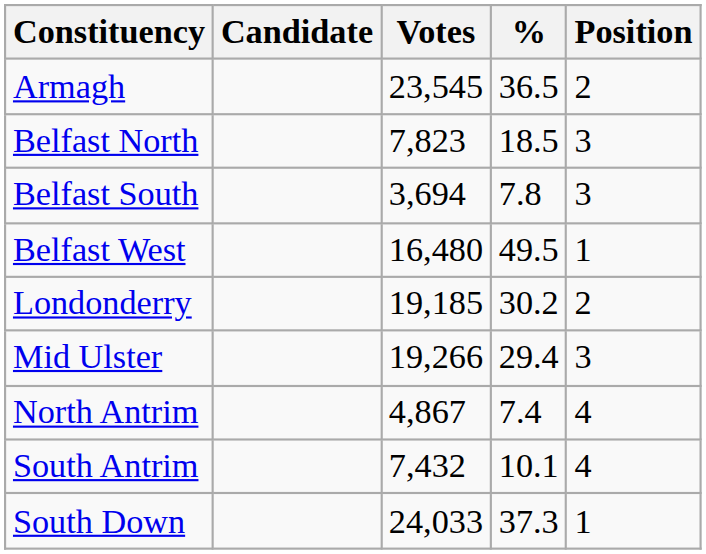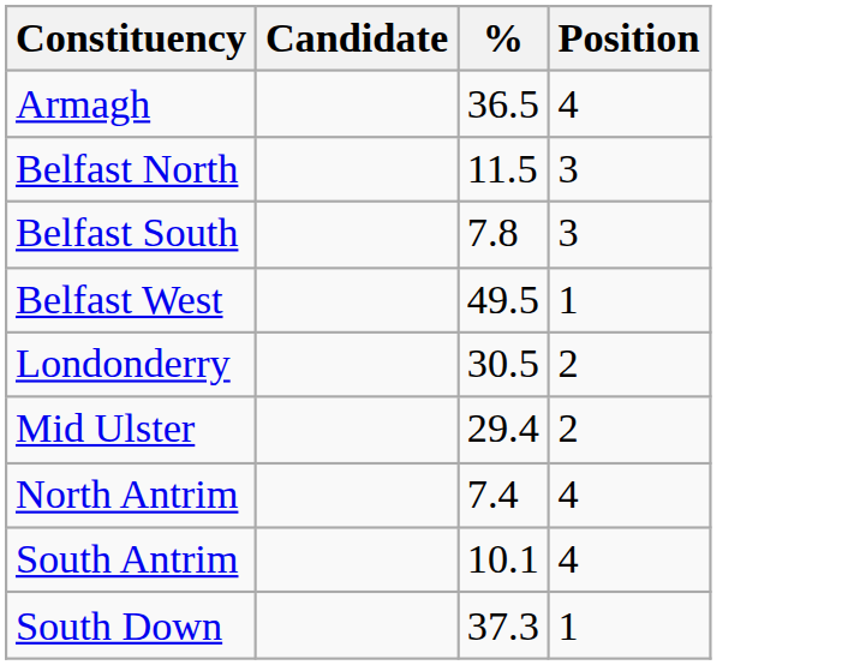 <table class="wikitable sortable">
 <tr>
 <th>Constituency</th>
 <th>Candidate</th>
-<th>Votes</th>
 <th>%</th>
 <th>Position</th>
 </tr>
 <tr>
 <td><a href='#'>Armagh</a></td>
 <td></td>
-<td>23,545</td>
 <td>36.5</td>
-<td>2</td>
+<td>4</td>
 </tr>
 <tr>
 <td><a href='#'>Belfast North</a></td>
 <td></td>
-<td>7,823</td>
-<td>18.5</td>
+<td>11.5</td>
 <td>3</td>
 </tr>
 <tr>
 <td><a href='#'>Belfast South</a></td>
 <td></td>
-<td>3,694</td>
 <td>7.8</td>
 <td>3</td>
 </tr>
 <tr>
 <td><a href='#'>Belfast West</a></td>
 <td></td>
-<td>16,480</td>
 <td>49.5</td>
 <td>1</td>
 </tr>
 <tr>
 <td><a href='#'>Londonderry</a></td>
 <td></td>
-<td>19,185</td>
-<td>30.2</td>
+<td>30.5</td>
 <td>2</td>
 </tr>
 <tr>
 <td><a href='#'>Mid Ulster</a></td>
 <td></td>
-<td>19,266</td>
 <td>29.4</td>
-<td>3</td>
+<td>2</td>
 </tr>
 <tr>
 <td><a href='#'>North Antrim</a></td>
 <td></td>
-<td>4,867</td>
 <td>7.4</td>
 <td>4</td>
 </tr>
 <tr>
 <td><a href='#'>South Antrim</a></td>
 <td></td>
-<td>7,432</td>
 <td>10.1</td>
 <td>4</td>
 </tr>
 <tr>
 <td><a href='#'>South Down</a></td>
 <td></td>
-<td>24,033</td>
 <td>37.3</td>
 <td>1</td>
 </tr>
 </table>
